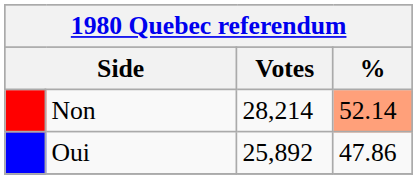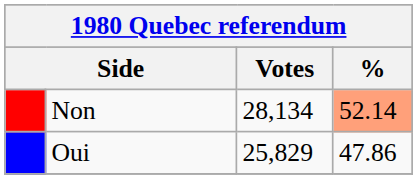 <table class="wikitable" style="font-size: 95%; clear:both">
 <tr style="background-color:#E9E9E9">
 <th colspan=4><a href='#'>1980 Quebec referendum</a></th>
 </tr>
 <tr style="background-color:#E9E9E9">
 <th colspan=2 style="width: 130px">Side</th>
 <th style="width: 50px">Votes</th>
 <th style="width: 40px">%</th>
 </tr>
 <tr>
 <td bgcolor="red"></td>
 <td>Non</td>
-<td>28,214</td>
+<td>28,134</td>
 <td style="background: lightsalmon;">52.14</td>
 </tr>
 <tr>
 <td bgcolor="blue"></td>
 <td>Oui</td>
-<td>25,892</td>
+<td>25,829</td>
 <td>47.86</td>
 </tr>
 <tr>
 </tr>
 </table>
